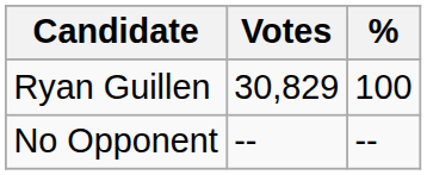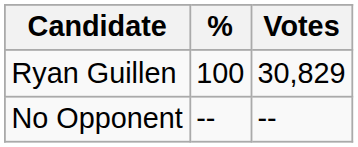 <table class="wikitable">
 <tr>
 <th>Candidate</th>
+<th>%</th>
 <th>Votes</th>
-<th>%</th>
 </tr>
 <tr>
 <td>Ryan Guillen</td>
+<td>100</td>
 <td>30,829</td>
-<td>100</td>
 </tr>
 <tr>
 <td>No Opponent</td>
 <td>--</td>
 <td>--</td>
 </tr>
 </table>
